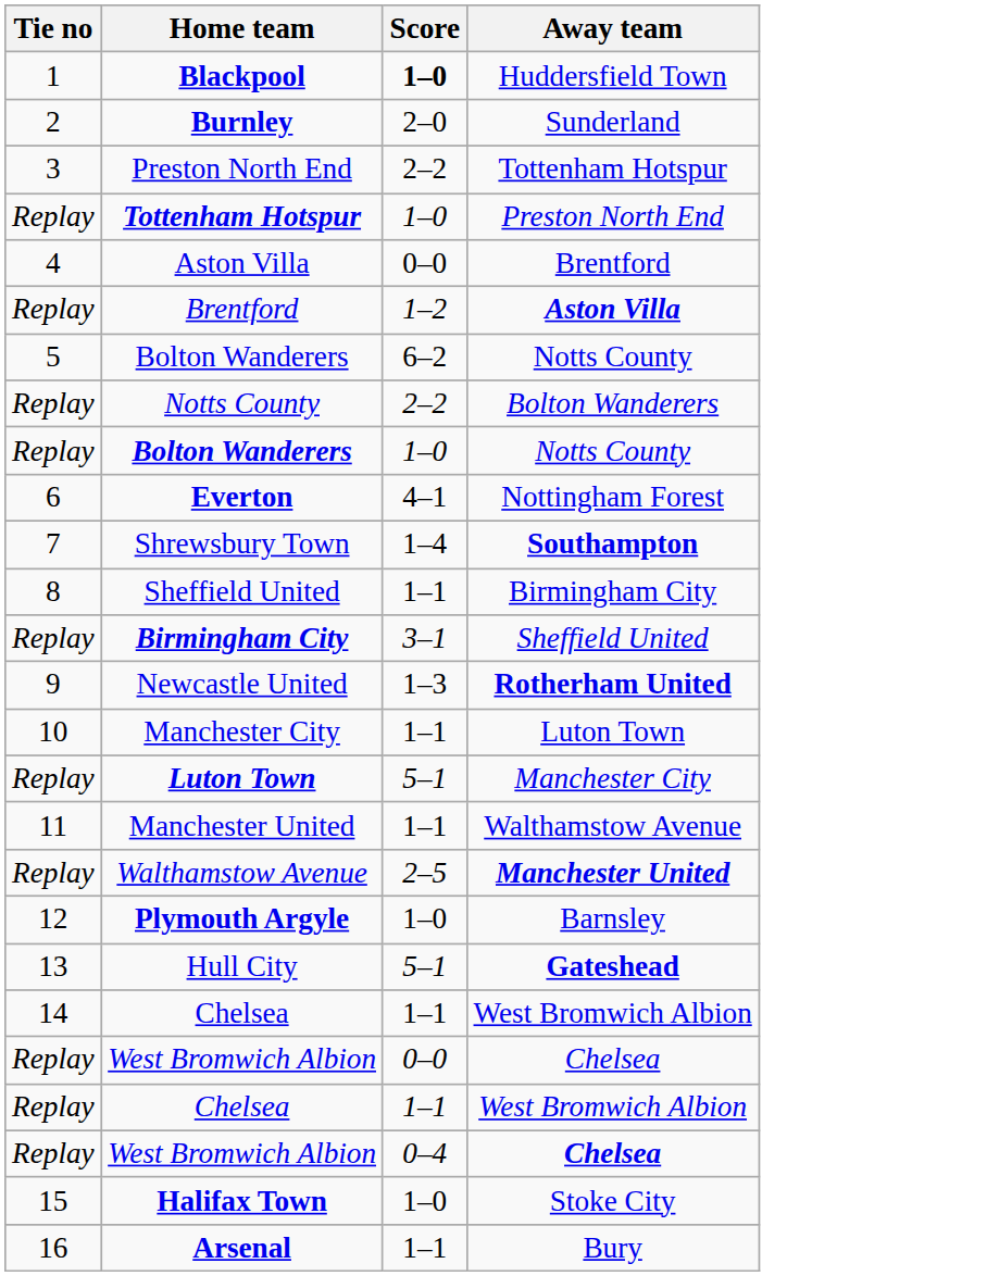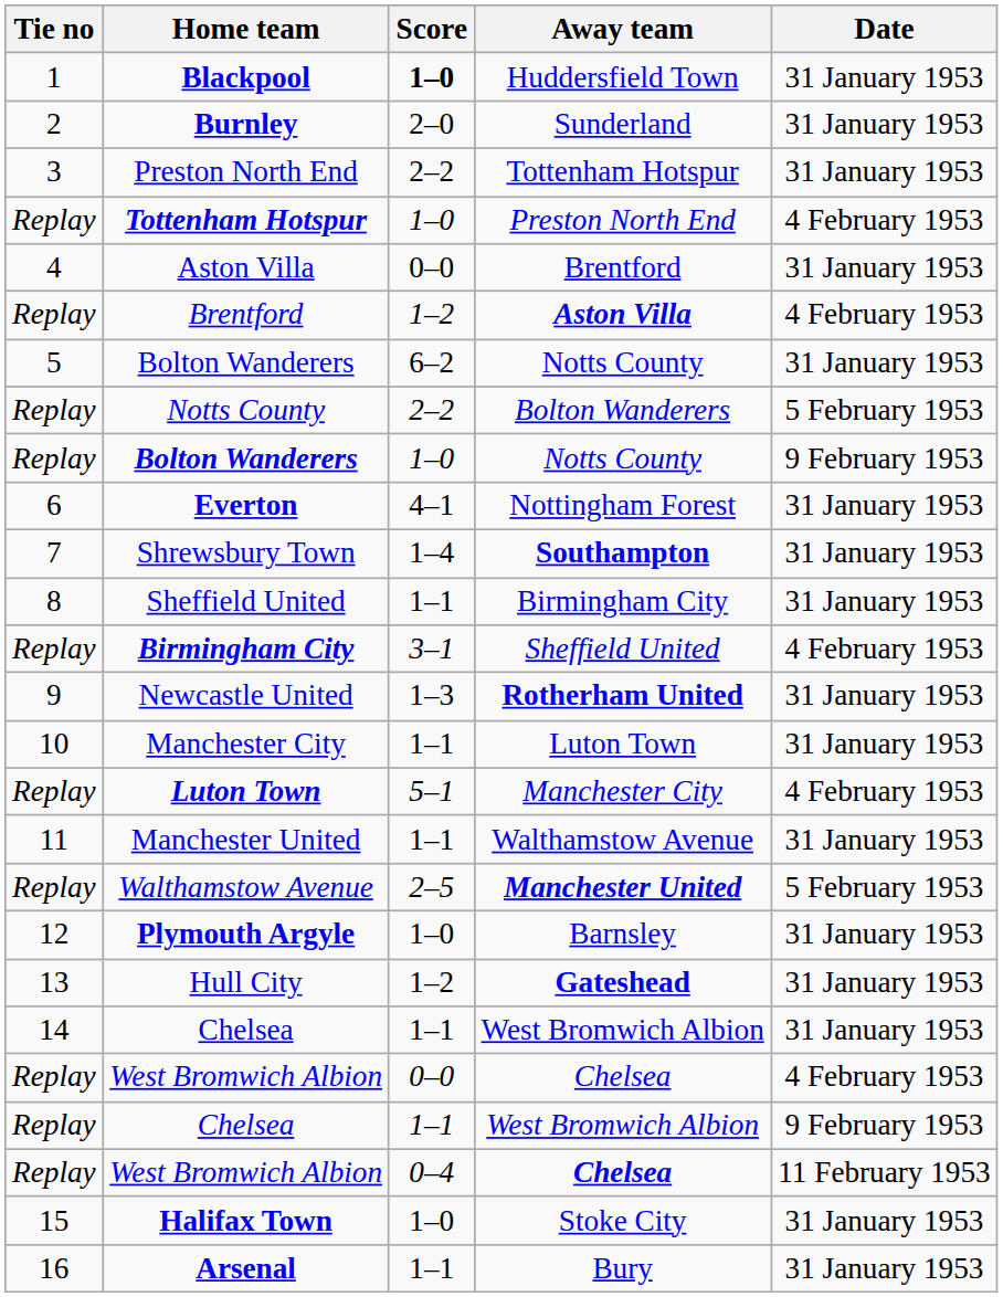 <table class="wikitable" style="text-align: center">
 <tr>
 <th>Tie no</th>
 <th>Home team</th>
 <th>Score</th>
 <th>Away team</th>
+<th>Date</th>
 </tr>
 <tr>
 <td>1</td>
 <td><strong><a href='#'>Blackpool</a></strong></td>
 <td><strong>1–0</strong></td>
 <td><a href='#'>Huddersfield Town</a></td>
+<td>31 January 1953</td>
 </tr>
 <tr>
 <td>2</td>
 <td><strong><a href='#'>Burnley</a></strong></td>
 <td>2–0</td>
 <td><a href='#'>Sunderland</a></td>
+<td>31 January 1953</td>
 </tr>
 <tr>
 <td>3</td>
 <td><a href='#'>Preston North End</a></td>
 <td>2–2</td>
 <td><a href='#'>Tottenham Hotspur</a></td>
+<td>31 January 1953</td>
 </tr>
 <tr>
 <td><em>Replay</em></td>
 <td><strong><em><a href='#'>Tottenham Hotspur</a></em></strong></td>
 <td><em>1–0</em></td>
 <td><em><a href='#'>Preston North End</a></em></td>
+<td>4 February 1953</td>
 </tr>
 <tr>
 <td>4</td>
 <td><a href='#'>Aston Villa</a></td>
 <td>0–0</td>
 <td><a href='#'>Brentford</a></td>
+<td>31 January 1953</td>
 </tr>
 <tr>
 <td><em>Replay</em></td>
 <td><em><a href='#'>Brentford</a></em></td>
 <td><em>1–2</em></td>
 <td><strong><em><a href='#'>Aston Villa</a></em></strong></td>
+<td>4 February 1953</td>
 </tr>
 <tr>
 <td>5</td>
 <td><a href='#'>Bolton Wanderers</a></td>
 <td>6–2</td>
 <td><a href='#'>Notts County</a></td>
+<td>31 January 1953</td>
 </tr>
 <tr>
 <td><em>Replay</em></td>
 <td><em><a href='#'>Notts County</a></em></td>
 <td><em>2–2</em></td>
 <td><em><a href='#'>Bolton Wanderers</a></em></td>
+<td>5 February 1953</td>
 </tr>
 <tr>
 <td><em>Replay</em></td>
 <td><strong><em><a href='#'>Bolton Wanderers</a></em></strong></td>
 <td><em>1–0</em></td>
 <td><em><a href='#'>Notts County</a></em></td>
+<td>9 February 1953</td>
 </tr>
 <tr>
 <td>6</td>
 <td><strong><a href='#'>Everton</a></strong></td>
 <td>4–1</td>
 <td><a href='#'>Nottingham Forest</a></td>
+<td>31 January 1953</td>
 </tr>
 <tr>
 <td>7</td>
 <td><a href='#'>Shrewsbury Town</a></td>
 <td>1–4</td>
 <td><strong><a href='#'>Southampton</a></strong></td>
+<td>31 January 1953</td>
 </tr>
 <tr>
 <td>8</td>
 <td><a href='#'>Sheffield United</a></td>
 <td>1–1</td>
 <td><a href='#'>Birmingham City</a></td>
+<td>31 January 1953</td>
 </tr>
 <tr>
 <td><em>Replay</em></td>
 <td><strong><em><a href='#'>Birmingham City</a></em></strong></td>
 <td><em>3–1</em></td>
 <td><em><a href='#'>Sheffield United</a></em></td>
+<td>4 February 1953</td>
 </tr>
 <tr>
 <td>9</td>
 <td><a href='#'>Newcastle United</a></td>
 <td>1–3</td>
 <td><strong><a href='#'>Rotherham United</a></strong></td>
+<td>31 January 1953</td>
 </tr>
 <tr>
 <td>10</td>
 <td><a href='#'>Manchester City</a></td>
 <td>1–1</td>
 <td><a href='#'>Luton Town</a></td>
+<td>31 January 1953</td>
 </tr>
 <tr>
 <td><em>Replay</em></td>
 <td><strong><em><a href='#'>Luton Town</a></em></strong></td>
 <td><em>5–1</em></td>
 <td><em><a href='#'>Manchester City</a></em></td>
+<td>4 February 1953</td>
 </tr>
 <tr>
 <td>11</td>
 <td><a href='#'>Manchester United</a></td>
 <td>1–1</td>
 <td><a href='#'>Walthamstow Avenue</a></td>
+<td>31 January 1953</td>
 </tr>
 <tr>
 <td><em>Replay</em></td>
 <td><em><a href='#'>Walthamstow Avenue</a></em></td>
 <td><em>2–5</em></td>
 <td><strong><em><a href='#'>Manchester United</a></em></strong></td>
+<td>5 February 1953</td>
 </tr>
 <tr>
 <td>12</td>
 <td><strong><a href='#'>Plymouth Argyle</a></strong></td>
 <td>1–0</td>
 <td><a href='#'>Barnsley</a></td>
+<td>31 January 1953</td>
 </tr>
 <tr>
 <td>13</td>
 <td><a href='#'>Hull City</a></td>
-<td><em>5–1</em></td>
+<td>1–2</td>
 <td><strong><a href='#'>Gateshead</a></strong></td>
+<td>31 January 1953</td>
 </tr>
 <tr>
 <td>14</td>
 <td><a href='#'>Chelsea</a></td>
 <td>1–1</td>
 <td><a href='#'>West Bromwich Albion</a></td>
+<td>31 January 1953</td>
 </tr>
 <tr>
 <td><em>Replay</em></td>
 <td><em><a href='#'>West Bromwich Albion</a></em></td>
 <td><em>0–0</em></td>
 <td><em><a href='#'>Chelsea</a></em></td>
+<td>4 February 1953</td>
 </tr>
 <tr>
 <td><em>Replay</em></td>
 <td><em><a href='#'>Chelsea</a></em></td>
 <td><em>1–1</em></td>
 <td><em><a href='#'>West Bromwich Albion</a></em></td>
+<td>9 February 1953</td>
 </tr>
 <tr>
 <td><em>Replay</em></td>
 <td><em><a href='#'>West Bromwich Albion</a></em></td>
 <td><em>0–4</em></td>
 <td><strong><em><a href='#'>Chelsea</a></em></strong></td>
+<td>11 February 1953</td>
 </tr>
 <tr>
 <td>15</td>
 <td><strong><a href='#'>Halifax Town</a></strong></td>
 <td>1–0</td>
 <td><a href='#'>Stoke City</a></td>
+<td>31 January 1953</td>
 </tr>
 <tr>
 <td>16</td>
 <td><strong><a href='#'>Arsenal</a></strong></td>
 <td>1–1</td>
 <td><a href='#'>Bury</a></td>
+<td>31 January 1953</td>
 </tr>
 </table>
